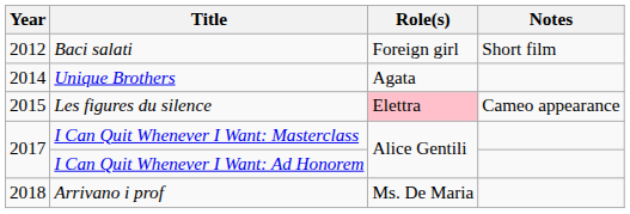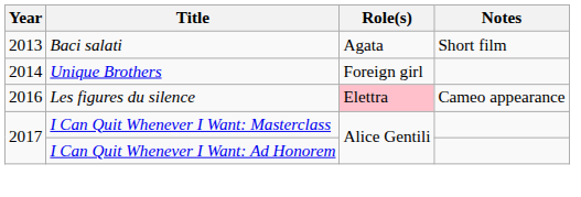 <table class="wikitable plainrowheaders sortable">
 <tr>
 <th scope="col">Year</th>
 <th scope="col">Title</th>
 <th scope="col">Role(s)</th>
 <th scope="col" class="unsortable">Notes</th>
 </tr>
 <tr>
-<td>2012</td>
+<td>2013</td>
 <td><em>Baci salati</em></td>
-<td>Foreign girl</td>
+<td>Agata</td>
 <td>Short film</td>
 </tr>
 <tr>
 <td>2014</td>
 <td><em><a href='#'>Unique Brothers</a></em></td>
-<td>Agata</td>
+<td>Foreign girl</td>
 <td></td>
 </tr>
 <tr>
-<td>2015</td>
+<td>2016</td>
 <td><em>Les figures du silence</em></td>
 <td style="background: pink;">Elettra</td>
 <td>Cameo appearance</td>
 </tr>
 <tr>
 <td rowspan="2">2017</td>
 <td><em><a href='#'>I Can Quit Whenever I Want: Masterclass</a></em></td>
 <td rowspan="2">Alice Gentili</td>
 <td></td>
 </tr>
 <tr>
 <td><em><a href='#'>I Can Quit Whenever I Want: Ad Honorem</a></em></td>
 <td></td>
 </tr>
-<tr>
-<td>2018</td>
-<td><em>Arrivano i prof</em></td>
-<td>Ms. De Maria</td>
-<td></td>
-</tr>
 </table>
